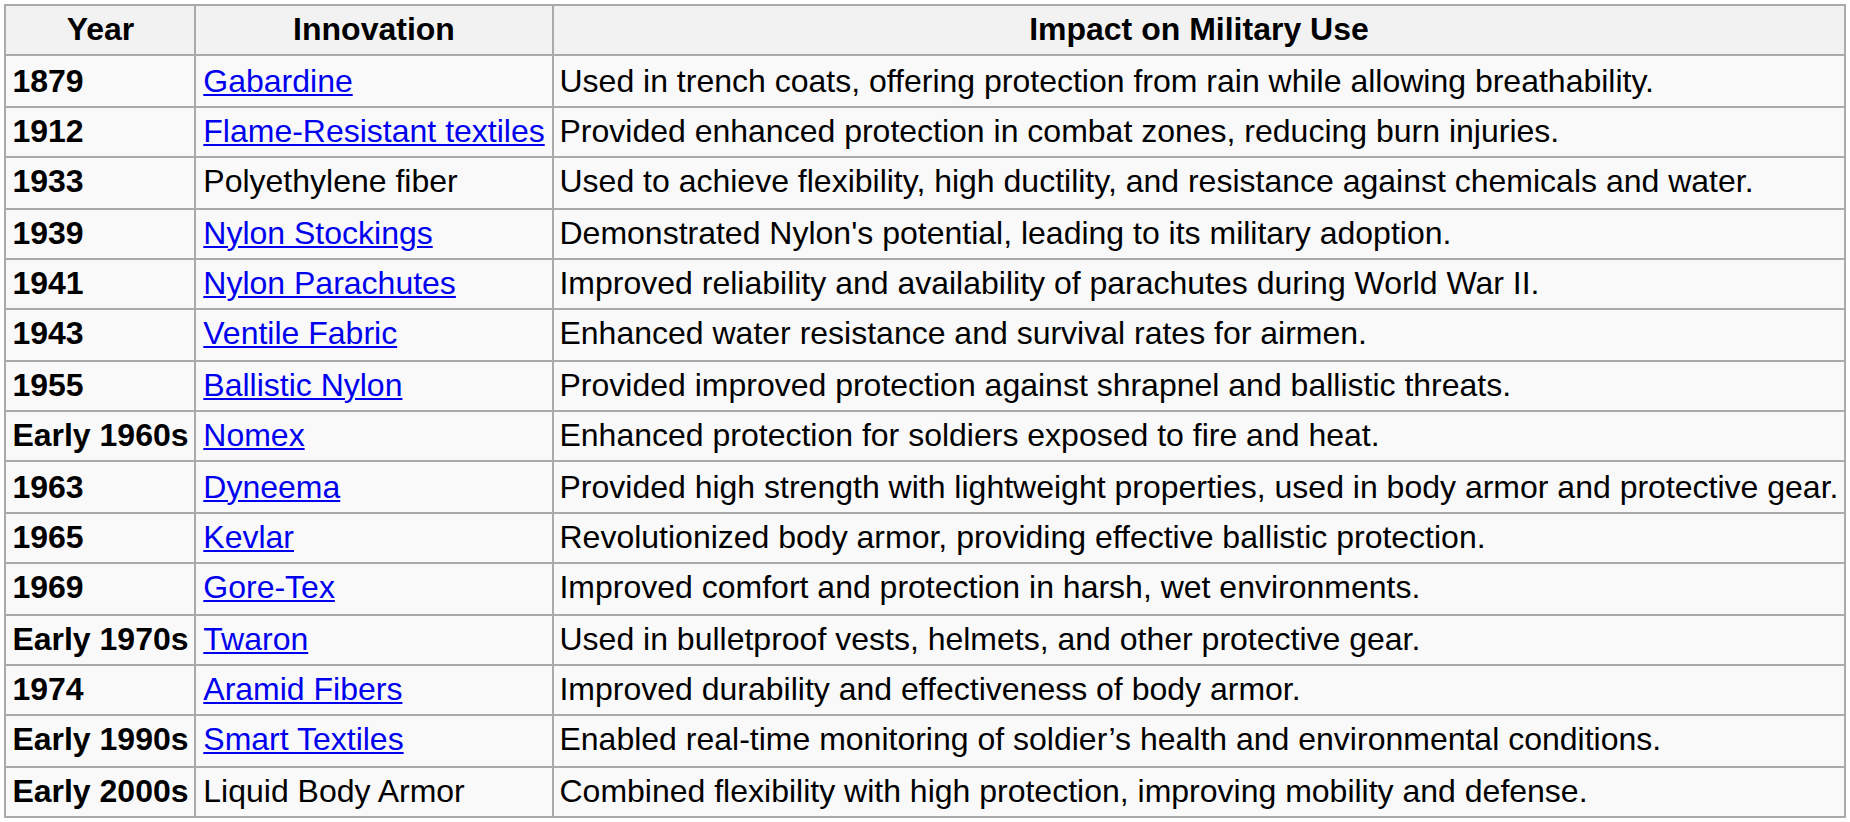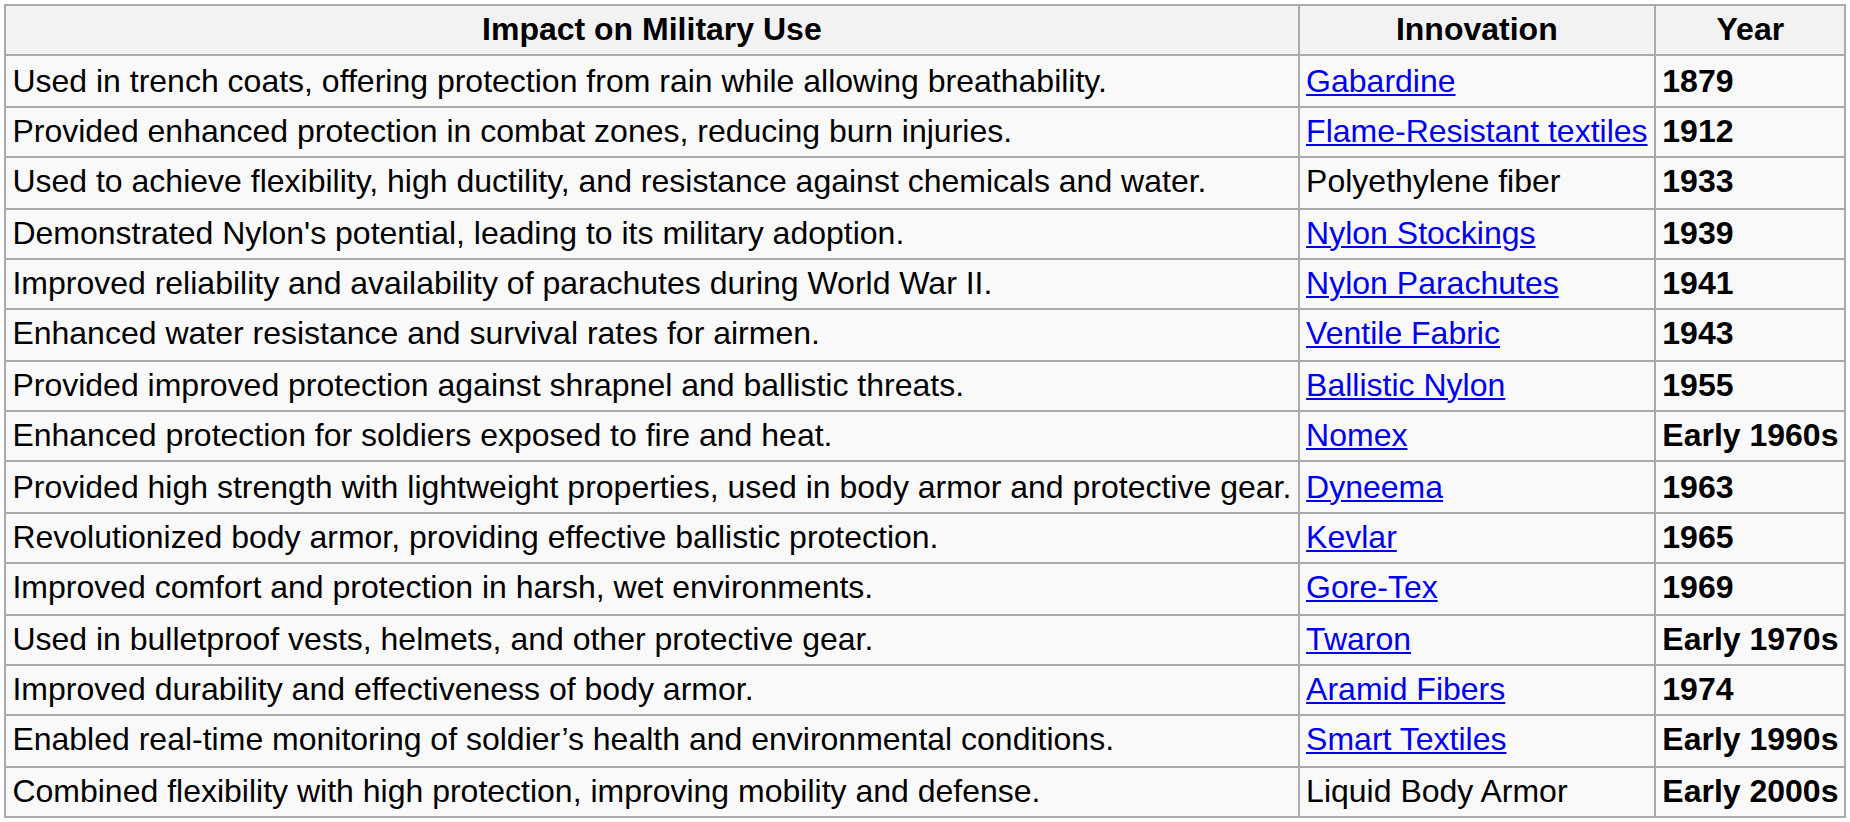 <table class="wikitable">
 <tr>
+<th><strong>Impact on Military Use</strong></th>
+<th><strong>Innovation</strong></th>
 <th><strong>Year</strong></th>
-<th><strong>Innovation</strong></th>
-<th><strong>Impact on Military Use</strong></th>
 </tr>
 <tr>
+<td>Used in trench coats, offering protection from rain while allowing breathability.</td>
+<td><a href='#'>Gabardine</a></td>
 <td><strong>1879</strong></td>
-<td><a href='#'>Gabardine</a></td>
-<td>Used in trench coats, offering protection from rain while allowing breathability.</td>
 </tr>
 <tr>
+<td>Provided enhanced protection in combat zones, reducing burn injuries.</td>
+<td><a href='#'>Flame-Resistant textiles</a></td>
 <td><strong>1912</strong></td>
-<td><a href='#'>Flame-Resistant textiles</a></td>
-<td>Provided enhanced protection in combat zones, reducing burn injuries.</td>
 </tr>
 <tr>
+<td>Used to achieve flexibility, high ductility, and resistance against chemicals and water.</td>
+<td>Polyethylene fiber</td>
 <td><strong>1933</strong></td>
-<td>Polyethylene fiber</td>
-<td>Used to achieve flexibility, high ductility, and resistance against chemicals and water.</td>
 </tr>
 <tr>
+<td>Demonstrated Nylon's potential, leading to its military adoption.</td>
+<td><a href='#'>Nylon Stockings</a></td>
 <td><strong>1939</strong></td>
-<td><a href='#'>Nylon Stockings</a></td>
-<td>Demonstrated Nylon's potential, leading to its military adoption.</td>
 </tr>
 <tr>
+<td>Improved reliability and availability of parachutes during World War II.</td>
+<td><a href='#'>Nylon Parachutes</a></td>
 <td><strong>1941</strong></td>
-<td><a href='#'>Nylon Parachutes</a></td>
-<td>Improved reliability and availability of parachutes during World War II.</td>
 </tr>
 <tr>
+<td>Enhanced water resistance and survival rates for airmen.</td>
+<td><a href='#'>Ventile Fabric</a></td>
 <td><strong>1943</strong></td>
-<td><a href='#'>Ventile Fabric</a></td>
-<td>Enhanced water resistance and survival rates for airmen.</td>
 </tr>
 <tr>
+<td>Provided improved protection against shrapnel and ballistic threats.</td>
+<td><a href='#'>Ballistic Nylon</a></td>
 <td><strong>1955</strong></td>
-<td><a href='#'>Ballistic Nylon</a></td>
-<td>Provided improved protection against shrapnel and ballistic threats.</td>
 </tr>
 <tr>
+<td>Enhanced protection for soldiers exposed to fire and heat.</td>
+<td><a href='#'>Nomex</a></td>
 <td><strong>Early 1960s</strong></td>
-<td><a href='#'>Nomex</a></td>
-<td>Enhanced protection for soldiers exposed to fire and heat.</td>
 </tr>
 <tr>
+<td>Provided high strength with lightweight properties, used in body armor and protective gear.</td>
+<td><a href='#'>Dyneema</a></td>
 <td><strong>1963</strong></td>
-<td><a href='#'>Dyneema</a></td>
-<td>Provided high strength with lightweight properties, used in body armor and protective gear.</td>
 </tr>
 <tr>
+<td>Revolutionized body armor, providing effective ballistic protection.</td>
+<td><a href='#'>Kevlar</a></td>
 <td><strong>1965</strong></td>
-<td><a href='#'>Kevlar</a></td>
-<td>Revolutionized body armor, providing effective ballistic protection.</td>
 </tr>
 <tr>
+<td>Improved comfort and protection in harsh, wet environments.</td>
+<td><a href='#'>Gore-Tex</a></td>
 <td><strong>1969</strong></td>
-<td><a href='#'>Gore-Tex</a></td>
-<td>Improved comfort and protection in harsh, wet environments.</td>
 </tr>
 <tr>
+<td>Used in bulletproof vests, helmets, and other protective gear.</td>
+<td><a href='#'>Twaron</a></td>
 <td><strong>Early 1970s</strong></td>
-<td><a href='#'>Twaron</a></td>
-<td>Used in bulletproof vests, helmets, and other protective gear.</td>
 </tr>
 <tr>
+<td>Improved durability and effectiveness of body armor.</td>
+<td><a href='#'>Aramid Fibers</a></td>
 <td><strong>1974</strong></td>
-<td><a href='#'>Aramid Fibers</a></td>
-<td>Improved durability and effectiveness of body armor.</td>
 </tr>
 <tr>
+<td>Enabled real-time monitoring of soldier’s health and environmental conditions.</td>
+<td><a href='#'>Smart Textiles</a></td>
 <td><strong>Early 1990s</strong></td>
-<td><a href='#'>Smart Textiles</a></td>
-<td>Enabled real-time monitoring of soldier’s health and environmental conditions.</td>
 </tr>
 <tr>
+<td>Combined flexibility with high protection, improving mobility and defense.</td>
+<td>Liquid Body Armor</td>
 <td><strong>Early 2000s</strong></td>
-<td>Liquid Body Armor</td>
-<td>Combined flexibility with high protection, improving mobility and defense.</td>
 </tr>
 </table>
